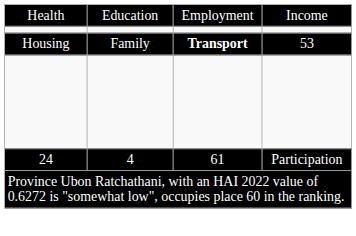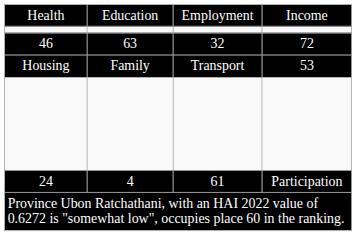 <table class="wikitable floatright" style="width:400px;">
 <tr>
 <td style="text-align:center; width:100px; background:black; color:white;">Health</td>
 <td style="text-align:center; width:100px; background:black; color:white;">Education</td>
 <td style="text-align:center; width:100px; background:black; color:white;">Employment</td>
 <td style="text-align:center; width:100px; background:black; color:white;">Income</td>
 </tr>
 <tr>
 <td></td>
 <td></td>
 <td></td>
 <td></td>
 </tr>
 <tr>
+<td style="text-align:center; background:black; color:white;">46</td>
+<td style="text-align:center; background:black; color:white;">63</td>
+<td style="text-align:center; background:black; color:white;">32</td>
+<td style="text-align:center; background:black; color:white;">72</td>
+</tr>
+<tr>
 <td style="text-align:center; background:black; color:white;">Housing</td>
 <td style="text-align:center; background:black; color:white;">Family</td>
-<td style="text-align:center; background:black; color:white;"><strong>Transport</strong></td>
+<td style="text-align:center; background:black; color:white;">Transport</td>
 <td style="text-align:center; background:black; color:white;">53</td>
 </tr>
 <tr>
 <td style="height:100px;"></td>
 <td></td>
 <td></td>
 <td></td>
 </tr>
 <tr>
 <td style="text-align:center; background:black; color:white;">24</td>
 <td style="text-align:center; background:black; color:white;">4</td>
 <td style="text-align:center; background:black; color:white;">61</td>
 <td style="text-align:center; background:black; color:white;">Participation</td>
 </tr>
 <tr>
 <td colspan="4"; style="background:black; color:white;">Province Ubon Ratchathani, with an HAI 2022 value of 0.6272 is "somewhat low", occupies place 60 in the ranking.</td>
 </tr>
 </table>
